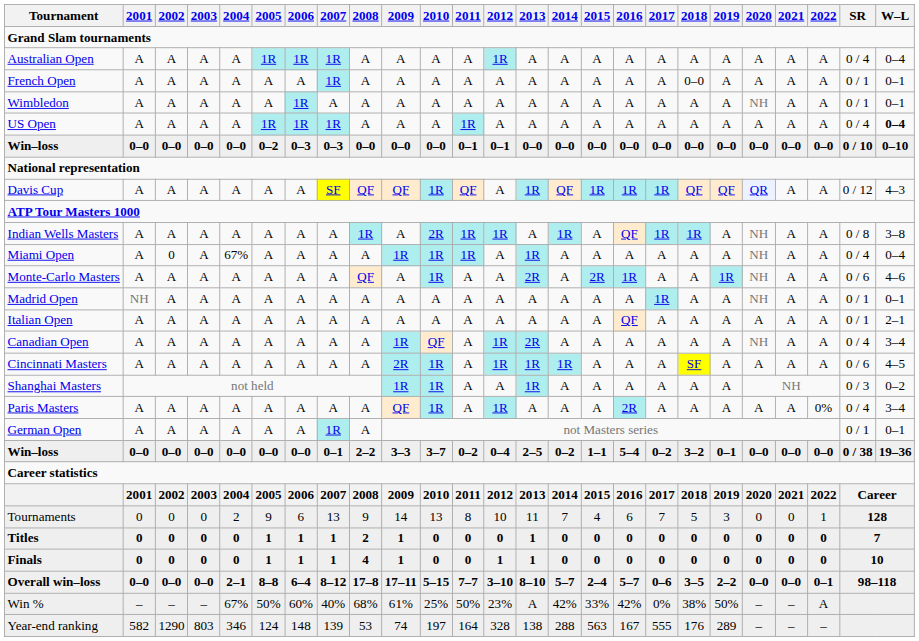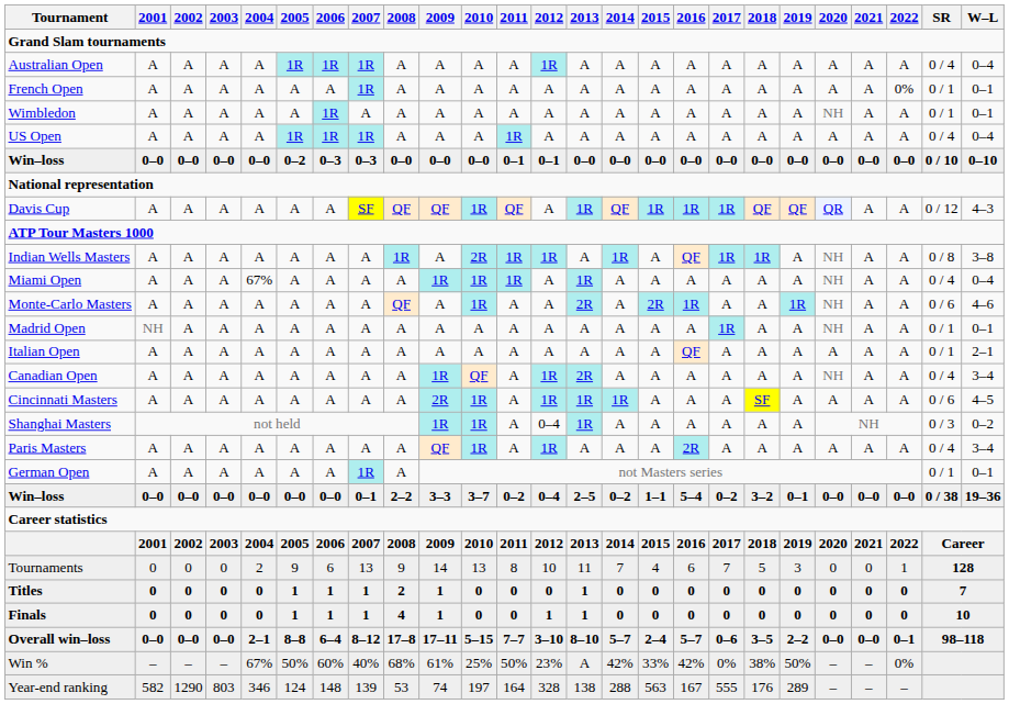 <table class="wikitable nowrap" style=text-align:center;font-size:89%>
 <tr>
 <th>Tournament</th>
 <th><a href='#'>2001</a></th>
 <th><a href='#'>2002</a></th>
 <th><a href='#'>2003</a></th>
 <th><a href='#'>2004</a></th>
 <th><a href='#'>2005</a></th>
 <th><a href='#'>2006</a></th>
 <th><a href='#'>2007</a></th>
 <th><a href='#'>2008</a></th>
 <th><a href='#'>2009</a></th>
 <th><a href='#'>2010</a></th>
 <th><a href='#'>2011</a></th>
 <th><a href='#'>2012</a></th>
 <th><a href='#'>2013</a></th>
 <th><a href='#'>2014</a></th>
 <th><a href='#'>2015</a></th>
 <th><a href='#'>2016</a></th>
 <th><a href='#'>2017</a></th>
 <th><a href='#'>2018</a></th>
 <th><a href='#'>2019</a></th>
 <th><a href='#'>2020</a></th>
 <th><a href='#'>2021</a></th>
 <th><a href='#'>2022</a></th>
 <th>SR</th>
 <th>W–L</th>
 </tr>
 <tr>
 <td colspan="25" align="left"><strong>Grand Slam tournaments</strong></td>
 </tr>
 <tr>
 <td align=left><a href='#'>Australian Open</a></td>
 <td>A</td>
 <td>A</td>
 <td>A</td>
 <td>A</td>
 <td bgcolor=afeeee><a href='#'>1R</a></td>
 <td bgcolor=afeeee><a href='#'>1R</a></td>
 <td bgcolor=afeeee><a href='#'>1R</a></td>
 <td>A</td>
 <td>A</td>
 <td>A</td>
 <td>A</td>
 <td bgcolor=afeeee><a href='#'>1R</a></td>
 <td>A</td>
 <td>A</td>
 <td>A</td>
 <td>A</td>
 <td>A</td>
 <td>A</td>
 <td>A</td>
 <td>A</td>
 <td>A</td>
 <td>A</td>
 <td>0 / 4</td>
 <td>0–4</td>
 </tr>
 <tr>
 <td align=left><a href='#'>French Open</a></td>
 <td>A</td>
 <td>A</td>
 <td>A</td>
 <td>A</td>
 <td>A</td>
 <td>A</td>
 <td bgcolor=afeeee><a href='#'>1R</a></td>
 <td>A</td>
 <td>A</td>
 <td>A</td>
 <td>A</td>
 <td>A</td>
 <td>A</td>
 <td>A</td>
 <td>A</td>
 <td>A</td>
 <td>A</td>
-<td>0–0</td>
 <td>A</td>
 <td>A</td>
 <td>A</td>
 <td>A</td>
+<td>0%</td>
 <td>0 / 1</td>
 <td>0–1</td>
 </tr>
 <tr>
 <td align=left><a href='#'>Wimbledon</a></td>
 <td>A</td>
 <td>A</td>
 <td>A</td>
 <td>A</td>
 <td>A</td>
 <td bgcolor=afeeee><a href='#'>1R</a></td>
 <td>A</td>
 <td>A</td>
 <td>A</td>
 <td>A</td>
 <td>A</td>
 <td>A</td>
 <td>A</td>
 <td>A</td>
 <td>A</td>
 <td>A</td>
 <td>A</td>
 <td>A</td>
 <td>A</td>
 <td style=color:#767676>NH</td>
 <td>A</td>
 <td>A</td>
 <td>0 / 1</td>
 <td>0–1</td>
 </tr>
 <tr>
 <td align=left><a href='#'>US Open</a></td>
 <td>A</td>
 <td>A</td>
 <td>A</td>
 <td>A</td>
 <td bgcolor=afeeee><a href='#'>1R</a></td>
 <td bgcolor=afeeee><a href='#'>1R</a></td>
 <td bgcolor=afeeee><a href='#'>1R</a></td>
 <td>A</td>
 <td>A</td>
 <td>A</td>
 <td bgcolor=afeeee><a href='#'>1R</a></td>
 <td>A</td>
 <td>A</td>
 <td>A</td>
 <td>A</td>
 <td>A</td>
 <td>A</td>
 <td>A</td>
 <td>A</td>
 <td>A</td>
 <td>A</td>
 <td>A</td>
 <td>0 / 4</td>
-<td><strong>0–4</strong></td>
+<td>0–4</td>
 </tr>
 <tr style=font-weight:bold;background:#efefef>
 <td style=text-align:left>Win–loss</td>
 <td>0–0</td>
 <td>0–0</td>
 <td>0–0</td>
 <td>0–0</td>
 <td>0–2</td>
 <td>0–3</td>
 <td>0–3</td>
 <td>0–0</td>
 <td>0–0</td>
 <td>0–0</td>
 <td>0–1</td>
 <td>0–1</td>
 <td>0–0</td>
 <td>0–0</td>
 <td>0–0</td>
 <td>0–0</td>
 <td>0–0</td>
 <td>0–0</td>
 <td>0–0</td>
 <td>0–0</td>
 <td>0–0</td>
 <td>0–0</td>
 <td>0 / 10</td>
 <td>0–10</td>
 </tr>
 <tr>
 <td colspan="25" align="left"><strong>National representation</strong></td>
 </tr>
 <tr>
 <td align=left><a href='#'>Davis Cup</a></td>
 <td>A</td>
 <td>A</td>
 <td>A</td>
 <td>A</td>
 <td>A</td>
 <td>A</td>
 <td bgcolor=yellow><a href='#'>SF</a></td>
 <td bgcolor=ffebcd><a href='#'>QF</a></td>
 <td bgcolor=ffebcd><a href='#'>QF</a></td>
 <td bgcolor=afeeee><a href='#'>1R</a></td>
 <td bgcolor=ffebcd><a href='#'>QF</a></td>
 <td>A</td>
 <td bgcolor=afeeee><a href='#'>1R</a></td>
 <td bgcolor=ffebcd><a href='#'>QF</a></td>
 <td bgcolor=afeeee><a href='#'>1R</a></td>
 <td bgcolor=afeeee><a href='#'>1R</a></td>
 <td bgcolor=afeeee><a href='#'>1R</a></td>
 <td bgcolor=ffebcd><a href='#'>QF</a></td>
 <td bgcolor=ffebcd><a href='#'>QF</a></td>
 <td bgcolor=ecf2ff><a href='#'>QR</a></td>
 <td>A</td>
 <td>A</td>
 <td>0 / 12</td>
 <td>4–3</td>
 </tr>
 <tr>
 <td colspan="25" align="left"><strong><a href='#'>ATP Tour Masters 1000</a></strong></td>
 </tr>
 <tr>
 <td align=left><a href='#'>Indian Wells Masters</a></td>
 <td>A</td>
 <td>A</td>
 <td>A</td>
 <td>A</td>
 <td>A</td>
 <td>A</td>
 <td>A</td>
 <td bgcolor=afeeee><a href='#'>1R</a></td>
 <td>A</td>
 <td bgcolor=afeeee><a href='#'>2R</a></td>
 <td bgcolor=afeeee><a href='#'>1R</a></td>
 <td bgcolor=afeeee><a href='#'>1R</a></td>
 <td>A</td>
 <td bgcolor=afeeee><a href='#'>1R</a></td>
 <td>A</td>
 <td bgcolor=ffebcd><a href='#'>QF</a></td>
 <td bgcolor=afeeee><a href='#'>1R</a></td>
 <td bgcolor=afeeee><a href='#'>1R</a></td>
 <td>A</td>
 <td style="color:#767676">NH</td>
 <td>A</td>
 <td>A</td>
 <td>0 / 8</td>
 <td>3–8</td>
 </tr>
 <tr>
 <td align=left><a href='#'>Miami Open</a></td>
 <td>A</td>
-<td>0</td>
+<td>A</td>
 <td>A</td>
 <td>67%</td>
 <td>A</td>
 <td>A</td>
 <td>A</td>
 <td>A</td>
 <td bgcolor=afeeee><a href='#'>1R</a></td>
 <td bgcolor=afeeee><a href='#'>1R</a></td>
 <td bgcolor=afeeee><a href='#'>1R</a></td>
 <td>A</td>
 <td bgcolor=afeeee><a href='#'>1R</a></td>
 <td>A</td>
 <td>A</td>
 <td>A</td>
 <td>A</td>
 <td>A</td>
 <td>A</td>
 <td style="color:#767676">NH</td>
 <td>A</td>
 <td>A</td>
 <td>0 / 4</td>
 <td>0–4</td>
 </tr>
 <tr>
 <td align=left><a href='#'>Monte-Carlo Masters</a></td>
 <td>A</td>
 <td>A</td>
 <td>A</td>
 <td>A</td>
 <td>A</td>
 <td>A</td>
 <td>A</td>
 <td bgcolor=ffebcd><a href='#'>QF</a></td>
 <td>A</td>
 <td bgcolor=afeeee><a href='#'>1R</a></td>
 <td>A</td>
 <td>A</td>
 <td bgcolor=afeeee><a href='#'>2R</a></td>
 <td>A</td>
 <td bgcolor=afeeee><a href='#'>2R</a></td>
 <td bgcolor=afeeee><a href='#'>1R</a></td>
 <td>A</td>
 <td>A</td>
 <td bgcolor=afeeee><a href='#'>1R</a></td>
 <td style="color:#767676">NH</td>
 <td>A</td>
 <td>A</td>
 <td>0 / 6</td>
 <td>4–6</td>
 </tr>
 <tr>
 <td align=left><a href='#'>Madrid Open</a></td>
 <td style=color:#767676>NH</td>
 <td>A</td>
 <td>A</td>
 <td>A</td>
 <td>A</td>
 <td>A</td>
 <td>A</td>
 <td>A</td>
 <td>A</td>
 <td>A</td>
 <td>A</td>
 <td>A</td>
 <td>A</td>
 <td>A</td>
 <td>A</td>
 <td>A</td>
 <td bgcolor=afeeee><a href='#'>1R</a></td>
 <td>A</td>
 <td>A</td>
 <td style="color:#767676">NH</td>
 <td>A</td>
 <td>A</td>
 <td>0 / 1</td>
 <td>0–1</td>
 </tr>
 <tr>
 <td align=left><a href='#'>Italian Open</a></td>
 <td>A</td>
 <td>A</td>
 <td>A</td>
 <td>A</td>
 <td>A</td>
 <td>A</td>
 <td>A</td>
 <td>A</td>
 <td>A</td>
 <td>A</td>
 <td>A</td>
 <td>A</td>
 <td>A</td>
 <td>A</td>
 <td>A</td>
 <td bgcolor=ffebcd><a href='#'>QF</a></td>
 <td>A</td>
 <td>A</td>
 <td>A</td>
 <td>A</td>
 <td>A</td>
 <td>A</td>
 <td>0 / 1</td>
 <td>2–1</td>
 </tr>
 <tr>
 <td align=left><a href='#'>Canadian Open</a></td>
 <td>A</td>
 <td>A</td>
 <td>A</td>
 <td>A</td>
 <td>A</td>
 <td>A</td>
 <td>A</td>
 <td>A</td>
 <td bgcolor=afeeee><a href='#'>1R</a></td>
 <td bgcolor=ffebcd><a href='#'>QF</a></td>
 <td>A</td>
 <td bgcolor=afeeee><a href='#'>1R</a></td>
 <td bgcolor=afeeee><a href='#'>2R</a></td>
 <td>A</td>
 <td>A</td>
 <td>A</td>
 <td>A</td>
 <td>A</td>
 <td>A</td>
 <td style=color:#767676>NH</td>
 <td>A</td>
 <td>A</td>
 <td>0 / 4</td>
 <td>3–4</td>
 </tr>
 <tr>
 <td align=left><a href='#'>Cincinnati Masters</a></td>
 <td>A</td>
 <td>A</td>
 <td>A</td>
 <td>A</td>
 <td>A</td>
 <td>A</td>
 <td>A</td>
 <td>A</td>
 <td bgcolor=afeeee><a href='#'>2R</a></td>
 <td bgcolor=afeeee><a href='#'>1R</a></td>
 <td>A</td>
 <td bgcolor=afeeee><a href='#'>1R</a></td>
 <td bgcolor=afeeee><a href='#'>1R</a></td>
 <td bgcolor=afeeee><a href='#'>1R</a></td>
 <td>A</td>
 <td>A</td>
 <td>A</td>
 <td bgcolor=yellow><a href='#'>SF</a></td>
 <td>A</td>
 <td>A</td>
 <td>A</td>
 <td>A</td>
 <td>0 / 6</td>
 <td>4–5</td>
 </tr>
 <tr>
 <td align=left><a href='#'>Shanghai Masters</a></td>
 <td style=color:#767676 colspan=8>not held</td>
 <td bgcolor=afeeee><a href='#'>1R</a></td>
 <td bgcolor=afeeee><a href='#'>1R</a></td>
 <td>A</td>
-<td>A</td>
+<td>0–4</td>
 <td bgcolor=afeeee><a href='#'>1R</a></td>
 <td>A</td>
 <td>A</td>
 <td>A</td>
 <td>A</td>
 <td>A</td>
 <td>A</td>
 <td colspan="3" style="color:#767676">NH</td>
 <td>0 / 3</td>
 <td>0–2</td>
 </tr>
 <tr>
 <td align=left><a href='#'>Paris Masters</a></td>
 <td>A</td>
 <td>A</td>
 <td>A</td>
 <td>A</td>
 <td>A</td>
 <td>A</td>
 <td>A</td>
 <td>A</td>
 <td bgcolor=ffebcd><a href='#'>QF</a></td>
 <td bgcolor=afeeee><a href='#'>1R</a></td>
 <td>A</td>
 <td bgcolor=afeeee><a href='#'>1R</a></td>
 <td>A</td>
 <td>A</td>
 <td>A</td>
 <td bgcolor=afeeee><a href='#'>2R</a></td>
 <td>A</td>
 <td>A</td>
 <td>A</td>
 <td>A</td>
 <td>A</td>
-<td>0%</td>
+<td>A</td>
 <td>0 / 4</td>
 <td>3–4</td>
 </tr>
 <tr>
 <td align=left><a href='#'>German Open</a></td>
 <td>A</td>
 <td>A</td>
 <td>A</td>
 <td>A</td>
 <td>A</td>
 <td>A</td>
 <td bgcolor=afeeee><a href='#'>1R</a></td>
 <td>A</td>
 <td colspan=14 style=color:#767676>not Masters series</td>
 <td>0 / 1</td>
 <td>0–1</td>
 </tr>
 <tr style=font-weight:bold;background:#efefef>
 <td style=text-align:left>Win–loss</td>
 <td>0–0</td>
 <td>0–0</td>
 <td>0–0</td>
 <td>0–0</td>
 <td>0–0</td>
 <td>0–0</td>
 <td>0–1</td>
 <td>2–2</td>
 <td>3–3</td>
 <td>3–7</td>
 <td>0–2</td>
 <td>0–4</td>
 <td>2–5</td>
 <td>0–2</td>
 <td>1–1</td>
 <td>5–4</td>
 <td>0–2</td>
 <td>3–2</td>
 <td>0–1</td>
 <td>0–0</td>
 <td>0–0</td>
 <td>0–0</td>
 <td>0 / 38</td>
 <td>19–36</td>
 </tr>
 <tr>
 <td colspan="25" align="left"><strong>Career statistics</strong></td>
 </tr>
 <tr>
 <th></th>
 <th>2001</th>
 <th>2002</th>
 <th>2003</th>
 <th>2004</th>
 <th>2005</th>
 <th>2006</th>
 <th>2007</th>
 <th>2008</th>
 <th>2009</th>
 <th>2010</th>
 <th>2011</th>
 <th>2012</th>
 <th>2013</th>
 <th>2014</th>
 <th>2015</th>
 <th>2016</th>
 <th>2017</th>
 <th>2018</th>
 <th>2019</th>
 <th>2020</th>
 <th>2021</th>
 <th>2022</th>
 <th colspan=2>Career</th>
 </tr>
 <tr bgcolor=efefef>
 <td align=left>Tournaments</td>
 <td>0</td>
 <td>0</td>
 <td>0</td>
 <td>2</td>
 <td>9</td>
 <td>6</td>
 <td>13</td>
 <td>9</td>
 <td>14</td>
 <td>13</td>
 <td>8</td>
 <td>10</td>
 <td>11</td>
 <td>7</td>
 <td>4</td>
 <td>6</td>
 <td>7</td>
 <td>5</td>
 <td>3</td>
 <td>0</td>
 <td>0</td>
 <td>1</td>
 <td colspan="2"><strong>128</strong></td>
 </tr>
 <tr style=font-weight:bold;background:#efefef>
 <td style=text-align:left>Titles</td>
 <td>0</td>
 <td>0</td>
 <td>0</td>
 <td>0</td>
 <td>1</td>
 <td>1</td>
 <td>1</td>
 <td>2</td>
 <td>1</td>
 <td>0</td>
 <td>0</td>
 <td>0</td>
 <td>1</td>
 <td>0</td>
 <td>0</td>
 <td>0</td>
 <td>0</td>
 <td>0</td>
 <td>0</td>
 <td>0</td>
 <td>0</td>
 <td>0</td>
 <td colspan=2>7</td>
 </tr>
 <tr style=font-weight:bold;background:#efefef>
 <td style=text-align:left>Finals</td>
 <td>0</td>
 <td>0</td>
 <td>0</td>
 <td>0</td>
 <td>1</td>
 <td>1</td>
 <td>1</td>
 <td>4</td>
 <td>1</td>
 <td>0</td>
 <td>0</td>
 <td>1</td>
 <td>1</td>
 <td>0</td>
 <td>0</td>
 <td>0</td>
 <td>0</td>
 <td>0</td>
 <td>0</td>
 <td>0</td>
 <td>0</td>
 <td>0</td>
 <td colspan=2>10</td>
 </tr>
 <tr style=font-weight:bold;background:#efefef>
 <td style=text-align:left>Overall win–loss</td>
 <td>0–0</td>
 <td>0–0</td>
 <td>0–0</td>
 <td>2–1</td>
 <td>8–8</td>
 <td>6–4</td>
 <td>8–12</td>
 <td>17–8</td>
 <td>17–11</td>
 <td>5–15</td>
 <td>7–7</td>
 <td>3–10</td>
 <td>8–10</td>
 <td>5–7</td>
 <td>2–4</td>
 <td>5–7</td>
 <td>0–6</td>
 <td>3–5</td>
 <td>2–2</td>
 <td>0–0</td>
 <td>0–0</td>
 <td>0–1</td>
 <td colspan=2>98–118</td>
 </tr>
 <tr bgcolor=efefef>
 <td style=text-align:left>Win %</td>
 <td>–</td>
 <td>–</td>
 <td>–</td>
 <td>67%</td>
 <td>50%</td>
 <td>60%</td>
 <td>40%</td>
 <td>68%</td>
 <td>61%</td>
 <td>25%</td>
 <td>50%</td>
 <td>23%</td>
 <td>A</td>
 <td>42%</td>
 <td>33%</td>
 <td>42%</td>
 <td>0%</td>
 <td>38%</td>
 <td>50%</td>
 <td>–</td>
 <td>–</td>
-<td>A</td>
+<td>0%</td>
 <td colspan=2><strong></strong></td>
 </tr>
 <tr bgcolor=efefef>
 <td align=left>Year-end ranking</td>
 <td>582</td>
 <td>1290</td>
 <td>803</td>
 <td>346</td>
 <td>124</td>
 <td>148</td>
 <td>139</td>
 <td>53</td>
 <td>74</td>
 <td>197</td>
 <td>164</td>
 <td>328</td>
 <td>138</td>
 <td>288</td>
 <td>563</td>
 <td>167</td>
 <td>555</td>
 <td>176</td>
 <td>289</td>
 <td>–</td>
 <td>–</td>
 <td>–</td>
 <td colspan=2></td>
 </tr>
 </table>
